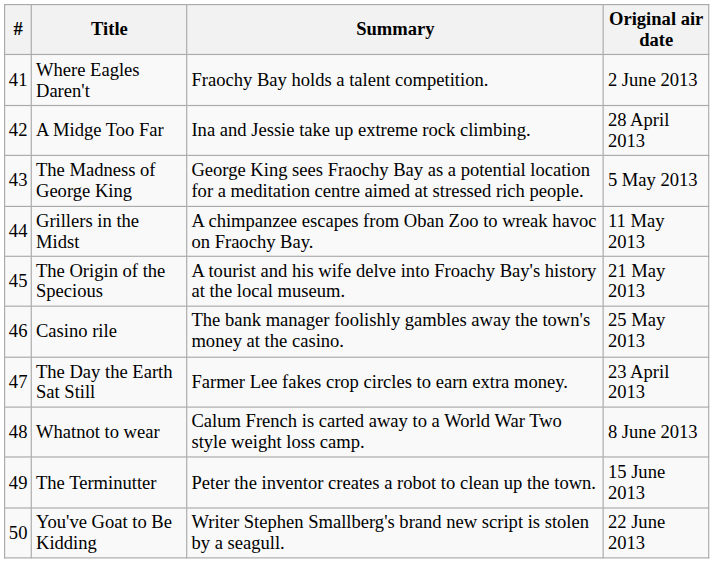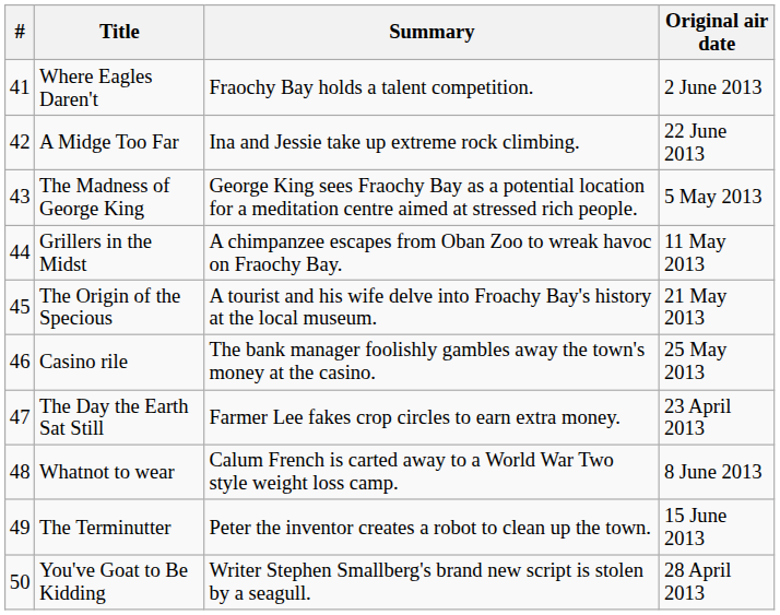 <table class="wikitable">
 <tr>
 <th>#</th>
 <th>Title</th>
 <th>Summary</th>
 <th>Original air date</th>
 </tr>
 <tr>
 <td>41</td>
 <td>Where Eagles Daren't</td>
 <td>Fraochy Bay holds a talent competition.</td>
 <td>2 June 2013</td>
 </tr>
 <tr>
 <td>42</td>
 <td>A Midge Too Far</td>
 <td>Ina and Jessie take up extreme rock climbing.</td>
-<td>28 April 2013</td>
+<td>22 June 2013</td>
 </tr>
 <tr>
 <td>43</td>
 <td>The Madness of George King</td>
 <td>George King sees Fraochy Bay as a potential location for a meditation centre aimed at stressed rich people.</td>
 <td>5 May 2013</td>
 </tr>
 <tr>
 <td>44</td>
 <td>Grillers in the Midst</td>
 <td>A chimpanzee escapes from Oban Zoo to wreak havoc on Fraochy Bay.</td>
 <td>11 May 2013</td>
 </tr>
 <tr>
 <td>45</td>
 <td>The Origin of the Specious</td>
 <td>A tourist and his wife delve into Froachy Bay's history at the local museum.</td>
 <td>21 May 2013</td>
 </tr>
 <tr>
 <td>46</td>
 <td>Casino rile</td>
 <td>The bank manager foolishly gambles away the town's money at the casino.</td>
 <td>25 May 2013</td>
 </tr>
 <tr>
 <td>47</td>
 <td>The Day the Earth Sat Still</td>
 <td>Farmer Lee fakes crop circles to earn extra money.</td>
 <td>23 April 2013</td>
 </tr>
 <tr>
 <td>48</td>
 <td>Whatnot to wear</td>
 <td>Calum French is carted away to a World War Two style weight loss camp.</td>
 <td>8 June 2013</td>
 </tr>
 <tr>
 <td>49</td>
 <td>The Terminutter</td>
 <td>Peter the inventor creates a robot to clean up the town.</td>
 <td>15 June 2013</td>
 </tr>
 <tr>
 <td>50</td>
 <td>You've Goat to Be Kidding</td>
 <td>Writer Stephen Smallberg's brand new script is stolen by a seagull.</td>
-<td>22 June 2013</td>
+<td>28 April 2013</td>
 </tr>
 </table>
